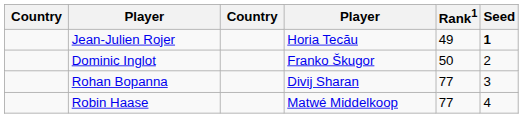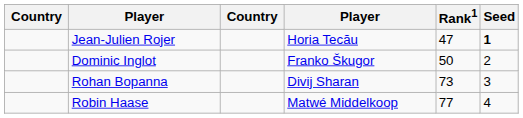 <table class="sortable wikitable">
 <tr>
 <th width="70">Country</th>
 <th width="175">Player</th>
 <th width="70">Country</th>
 <th width="175">Player</th>
 <th>Rank<sup>1</sup></th>
 <th>Seed</th>
 </tr>
 <tr>
 <td></td>
 <td><a href='#'>Jean-Julien Rojer</a></td>
 <td></td>
 <td><a href='#'>Horia Tecău</a></td>
-<td>49</td>
+<td>47</td>
 <td><strong>1</strong></td>
 </tr>
 <tr>
 <td></td>
 <td><a href='#'>Dominic Inglot</a></td>
 <td></td>
 <td><a href='#'>Franko Škugor</a></td>
 <td>50</td>
 <td>2</td>
 </tr>
 <tr>
 <td></td>
 <td><a href='#'>Rohan Bopanna</a></td>
 <td></td>
 <td><a href='#'>Divij Sharan</a></td>
-<td>77</td>
+<td>73</td>
 <td>3</td>
 </tr>
 <tr>
 <td></td>
 <td><a href='#'>Robin Haase</a></td>
 <td></td>
 <td><a href='#'>Matwé Middelkoop</a></td>
 <td>77</td>
 <td>4</td>
 </tr>
 </table>
